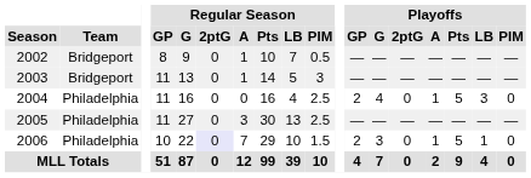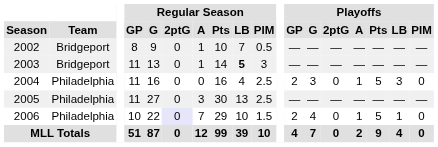 <table BORDER="0" CELLPADDING="3" CELLSPACING="0">
 <tr ALIGN="center" bgcolor="#e0e0e0">
 <th colspan="2" bgcolor="#ffffff"> </th>
 <th rowspan="99" bgcolor="#ffffff"> </th>
 <th colspan="7">Regular Season</th>
 <th rowspan="99" bgcolor="#ffffff"> </th>
 <th colspan="7">Playoffs</th>
 </tr>
 <tr ALIGN="center" bgcolor="#e0e0e0">
 <th>Season</th>
 <th>Team</th>
 <th>GP</th>
 <th>G</th>
 <th>2ptG</th>
 <th>A</th>
 <th>Pts</th>
 <th>LB</th>
 <th>PIM</th>
 <th>GP</th>
 <th>G</th>
 <th>2ptG</th>
 <th>A</th>
 <th>Pts</th>
 <th>LB</th>
 <th>PIM</th>
 </tr>
 <tr ALIGN="center" bgcolor="#f0f0f0">
 <td>2002</td>
 <td>Bridgeport</td>
 <td>8</td>
 <td>9</td>
 <td>0</td>
 <td>1</td>
 <td>10</td>
 <td>7</td>
 <td>0.5</td>
 <td>—</td>
 <td>—</td>
 <td>—</td>
 <td>—</td>
 <td>—</td>
 <td>—</td>
 <td>—</td>
 </tr>
 <tr ALIGN="center" bgcolor="#f0f0f0">
 <td>2003</td>
 <td>Bridgeport</td>
 <td>11</td>
 <td>13</td>
 <td>0</td>
 <td>1</td>
 <td>14</td>
-<td>5</td>
+<td><strong>5</strong></td>
 <td>3</td>
 <td>—</td>
 <td>—</td>
 <td>—</td>
 <td>—</td>
 <td>—</td>
 <td>—</td>
 <td>—</td>
 </tr>
 <tr ALIGN="center">
 <td>2004</td>
 <td>Philadelphia</td>
 <td>11</td>
 <td>16</td>
 <td>0</td>
 <td>0</td>
 <td>16</td>
 <td>4</td>
 <td>2.5</td>
 <td>2</td>
-<td>4</td>
+<td>3</td>
 <td>0</td>
 <td>1</td>
 <td>5</td>
 <td>3</td>
 <td>0</td>
 </tr>
 <tr ALIGN="center" bgcolor="#f0f0f0">
 <td>2005</td>
 <td>Philadelphia</td>
 <td>11</td>
 <td>27</td>
 <td>0</td>
 <td>3</td>
 <td>30</td>
 <td>13</td>
 <td>2.5</td>
 <td>—</td>
 <td>—</td>
 <td>—</td>
 <td>—</td>
 <td>—</td>
 <td>—</td>
 <td>—</td>
 </tr>
 <tr ALIGN="center">
 <td>2006</td>
 <td>Philadelphia</td>
 <td>10</td>
 <td>22</td>
 <td style="background: lavender;">0</td>
 <td>7</td>
 <td>29</td>
 <td>10</td>
 <td>1.5</td>
 <td>2</td>
-<td>3</td>
+<td>4</td>
 <td>0</td>
 <td>1</td>
 <td>5</td>
 <td>1</td>
 <td>0</td>
 </tr>
 <tr ALIGN="center" bgcolor="#e0e0e0">
 <th colspan="2">MLL Totals</th>
 <th>51</th>
 <th>87</th>
 <th>0</th>
 <th>12</th>
 <th>99</th>
 <th>39</th>
 <th>10</th>
 <th>4</th>
 <th>7</th>
 <th>0</th>
 <th>2</th>
 <th>9</th>
 <th>4</th>
 <th>0</th>
 </tr>
 </table>
